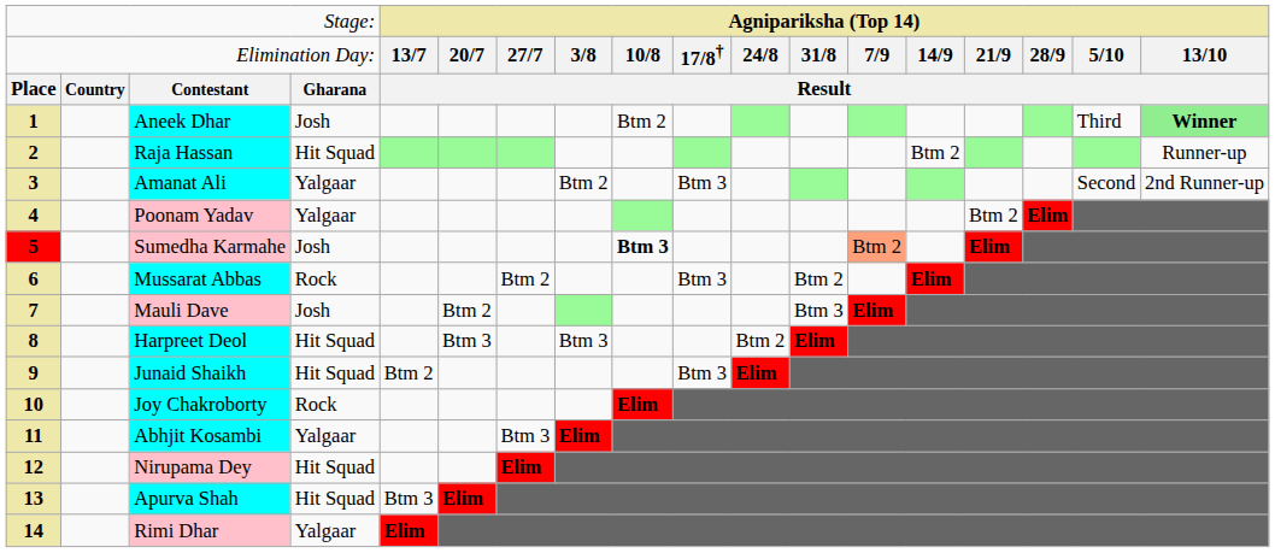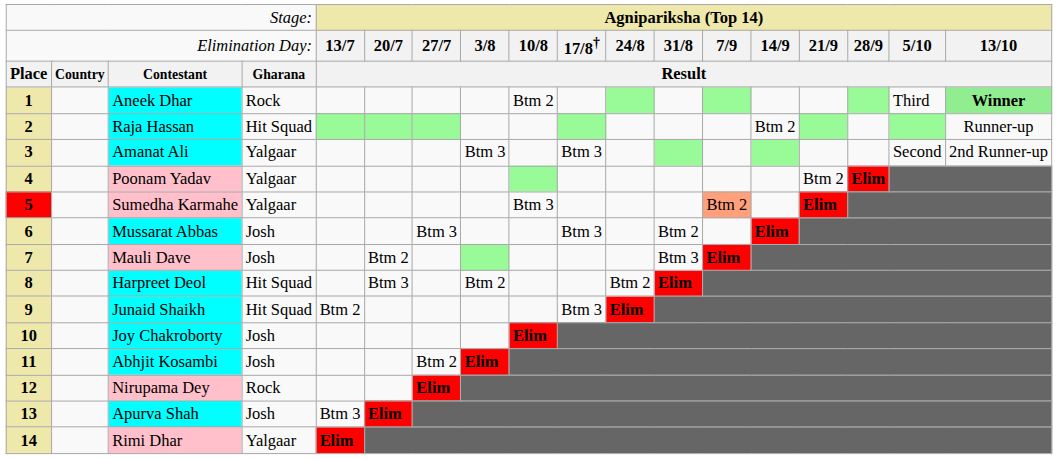 <table class="wikitable" style="margin:1em auto;">
 <tr>
 <td colspan="4" align="right"><em>Stage:</em></td>
 <td colspan="16" bgcolor="palegoldenrod" align="Center"><strong>Agnipariksha (Top 14)</strong></td>
 </tr>
 <tr>
 <td colspan="4" align="right"><em>Elimination Day:</em></td>
 <th>13/7</th>
 <th>20/7</th>
 <th>27/7</th>
 <th>3/8</th>
 <th>10/8</th>
 <th>17/8<sup>†</sup></th>
 <th>24/8</th>
 <th>31/8</th>
 <th>7/9</th>
 <th>14/9</th>
 <th>21/9</th>
 <th>28/9</th>
 <th>5/10</th>
 <th>13/10</th>
 </tr>
 <tr>
 <th>Place</th>
 <th><small>Country</small></th>
 <th><small>Contestant</small></th>
 <th><small>Gharana</small></th>
 <th colspan="16" align="center">Result</th>
 </tr>
 <tr>
 <td align="center" bgcolor="palegoldenrod"><strong>1</strong></td>
 <td align="center"></td>
 <td bgcolor="cyan">Aneek Dhar</td>
-<td>Josh</td>
+<td>Rock</td>
 <td></td>
 <td></td>
 <td></td>
 <td></td>
 <td>Btm 2</td>
 <td></td>
 <td bgcolor="palegreen"></td>
 <td></td>
 <td bgcolor="palegreen"></td>
 <td></td>
 <td></td>
 <td bgcolor="palegreen"></td>
 <td>Third</td>
 <td align="center" bgcolor="lightgreen"><strong>Winner</strong></td>
 </tr>
 <tr>
 <td align="center" bgcolor="palegoldenrod"><strong>2</strong></td>
 <td align="center"></td>
 <td bgcolor="cyan">Raja Hassan</td>
 <td>Hit Squad</td>
 <td bgcolor="palegreen"></td>
 <td bgcolor="palegreen"></td>
 <td bgcolor="palegreen"></td>
 <td></td>
 <td></td>
 <td bgcolor="palegreen"></td>
 <td></td>
 <td></td>
 <td></td>
 <td>Btm 2</td>
 <td bgcolor="palegreen"></td>
 <td></td>
 <td bgcolor="palegreen"></td>
 <td align="center">Runner-up</td>
 </tr>
 <tr>
 <td align="center" bgcolor="palegoldenrod"><strong>3</strong></td>
 <td align="center"></td>
 <td bgcolor="cyan">Amanat Ali</td>
 <td>Yalgaar</td>
 <td></td>
 <td></td>
 <td></td>
-<td>Btm 2</td>
+<td>Btm 3</td>
 <td></td>
 <td>Btm 3</td>
 <td></td>
 <td bgcolor="palegreen"></td>
 <td></td>
 <td bgcolor="palegreen"></td>
 <td></td>
 <td></td>
 <td>Second</td>
 <td align="center">2nd Runner-up</td>
 </tr>
 <tr>
 <td align="center" bgcolor="palegoldenrod"><strong>4</strong></td>
 <td align="center"></td>
 <td bgcolor="pink">Poonam Yadav</td>
 <td>Yalgaar</td>
 <td></td>
 <td></td>
 <td></td>
 <td></td>
 <td bgcolor="palegreen"></td>
 <td></td>
 <td></td>
 <td></td>
 <td></td>
 <td></td>
 <td>Btm 2</td>
 <td bgcolor="red"><strong>Elim</strong></td>
 <td colspan="3" bgcolor="666666"></td>
 </tr>
 <tr>
 <td align="center" bgcolor="red"><strong>5</strong></td>
 <td align="center"></td>
 <td bgcolor="pink">Sumedha Karmahe</td>
-<td>Josh</td>
+<td>Yalgaar</td>
 <td></td>
 <td></td>
 <td></td>
 <td></td>
-<td><strong>Btm 3</strong></td>
+<td>Btm 3</td>
 <td></td>
 <td></td>
 <td></td>
 <td style="background: lightsalmon;">Btm 2</td>
 <td></td>
 <td bgcolor="red"><strong>Elim</strong></td>
 <td colspan="4" bgcolor="666666"></td>
 </tr>
 <tr>
 <td align="center" bgcolor="palegoldenrod"><strong>6</strong></td>
 <td align="center"></td>
 <td bgcolor="cyan">Mussarat Abbas</td>
-<td>Rock</td>
+<td>Josh</td>
 <td></td>
 <td></td>
-<td>Btm 2</td>
+<td>Btm 3</td>
 <td></td>
 <td></td>
 <td>Btm 3</td>
 <td></td>
 <td>Btm 2</td>
 <td></td>
 <td bgcolor="red"><strong>Elim</strong></td>
 <td colspan="5" bgcolor="666666"></td>
 </tr>
 <tr>
 <td align="center" bgcolor="palegoldenrod"><strong>7</strong></td>
 <td align="center"></td>
 <td bgcolor="pink">Mauli Dave</td>
 <td>Josh</td>
 <td></td>
 <td>Btm 2</td>
 <td></td>
 <td bgcolor="palegreen"></td>
 <td></td>
 <td></td>
 <td></td>
 <td>Btm 3</td>
 <td bgcolor="red"><strong>Elim</strong></td>
 <td colspan="6" bgcolor="666666"></td>
 </tr>
 <tr>
 <td align="center" bgcolor="palegoldenrod"><strong>8</strong></td>
 <td align="center"></td>
 <td bgcolor="cyan">Harpreet Deol</td>
 <td>Hit Squad</td>
 <td></td>
 <td>Btm 3</td>
 <td></td>
-<td>Btm 3</td>
+<td>Btm 2</td>
 <td></td>
 <td></td>
 <td>Btm 2</td>
 <td bgcolor="red"><strong>Elim</strong></td>
 <td colspan="7" bgcolor="666666"></td>
 </tr>
 <tr>
 <td align="center" bgcolor="palegoldenrod"><strong>9</strong></td>
 <td align="center"></td>
 <td bgcolor="cyan">Junaid Shaikh</td>
 <td>Hit Squad</td>
 <td>Btm 2</td>
 <td></td>
 <td></td>
 <td></td>
 <td></td>
 <td>Btm 3</td>
 <td bgcolor="red"><strong>Elim</strong></td>
 <td colspan="8" bgcolor="666666"></td>
 </tr>
 <tr>
 <td align="center" bgcolor="palegoldenrod"><strong>10</strong></td>
 <td align="center"></td>
 <td bgcolor="cyan">Joy Chakroborty</td>
-<td>Rock</td>
+<td>Josh</td>
 <td></td>
 <td></td>
 <td></td>
 <td></td>
 <td bgcolor="red"><strong>Elim</strong></td>
 <td colspan="9" bgcolor="666666"></td>
 </tr>
 <tr>
 <td align="center" bgcolor="palegoldenrod"><strong>11</strong></td>
 <td align="center"></td>
 <td bgcolor="cyan">Abhjit Kosambi</td>
-<td>Yalgaar</td>
+<td>Josh</td>
 <td></td>
 <td></td>
-<td>Btm 3</td>
+<td>Btm 2</td>
 <td bgcolor="red"><strong>Elim</strong></td>
 <td colspan="10" bgcolor="666666"></td>
 </tr>
 <tr>
 <td align="center" bgcolor="palegoldenrod"><strong>12</strong></td>
 <td align="center"></td>
 <td bgcolor="pink">Nirupama Dey</td>
-<td>Hit Squad</td>
+<td>Rock</td>
 <td></td>
 <td></td>
 <td bgcolor="red"><strong>Elim</strong></td>
 <td colspan="11" bgcolor="666666"></td>
 </tr>
 <tr>
 <td align="center" bgcolor="palegoldenrod"><strong>13</strong></td>
 <td align="center"></td>
 <td bgcolor="cyan">Apurva Shah</td>
-<td>Hit Squad</td>
+<td>Josh</td>
 <td>Btm 3</td>
 <td bgcolor="red"><strong>Elim</strong></td>
 <td colspan="12" bgcolor="666666"></td>
 </tr>
 <tr>
 <td align="center" bgcolor="palegoldenrod"><strong>14</strong></td>
 <td align="center"></td>
 <td bgcolor="pink">Rimi Dhar</td>
 <td>Yalgaar</td>
 <td bgcolor="red"><strong>Elim</strong></td>
 <td colspan="13" bgcolor="666666"></td>
 </tr>
 </table>
